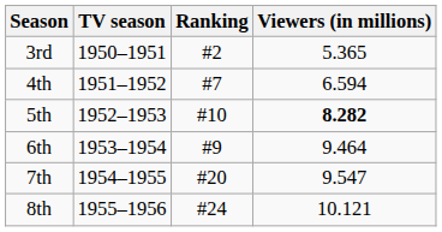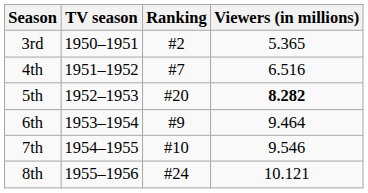 <table class="wikitable">
 <tr>
 <th>Season</th>
 <th>TV season</th>
 <th>Ranking</th>
 <th>Viewers (in millions)</th>
 </tr>
 <tr style="background-color:#F9F9F9">
 <td style="text-align:center;">3rd</td>
 <td>1950–1951</td>
 <td style="text-align:center;">#2</td>
 <td style="text-align:center;">5.365</td>
 </tr>
 <tr style="background-color:#F9F9F9">
 <td style="text-align:center;">4th</td>
 <td>1951–1952</td>
 <td style="text-align:center;">#7</td>
-<td style="text-align:center;">6.594</td>
+<td style="text-align:center;">6.516</td>
 </tr>
 <tr style="background-color:#F9F9F9">
 <td style="text-align:center;">5th</td>
 <td>1952–1953</td>
-<td style="text-align:center;">#10</td>
+<td style="text-align:center;">#20</td>
 <td style="text-align:center;"><strong>8.282</strong></td>
 </tr>
 <tr style="background-color:#F9F9F9">
 <td style="text-align:center;">6th</td>
 <td>1953–1954</td>
 <td style="text-align:center;">#9</td>
 <td style="text-align:center;">9.464</td>
 </tr>
 <tr style="background-color:#F9F9F9">
 <td style="text-align:center;">7th</td>
 <td>1954–1955</td>
-<td style="text-align:center;">#20</td>
-<td style="text-align:center;">9.547</td>
+<td style="text-align:center;">#10</td>
+<td style="text-align:center;">9.546</td>
 </tr>
 <tr style="background-color:#F9F9F9">
 <td style="text-align:center;">8th</td>
 <td>1955–1956</td>
 <td style="text-align:center;">#24</td>
 <td style="text-align:center;">10.121</td>
 </tr>
 </table>
